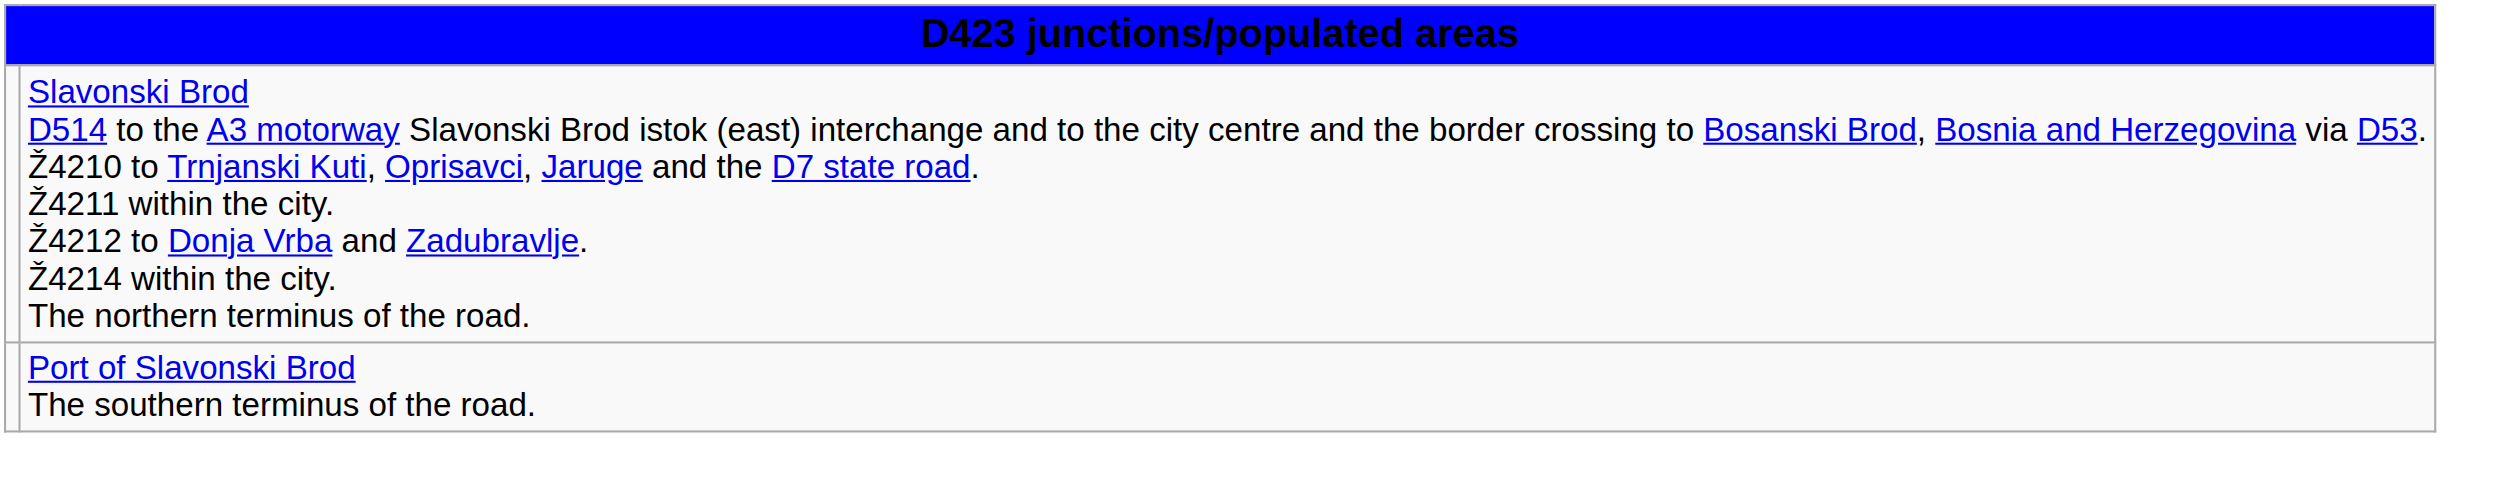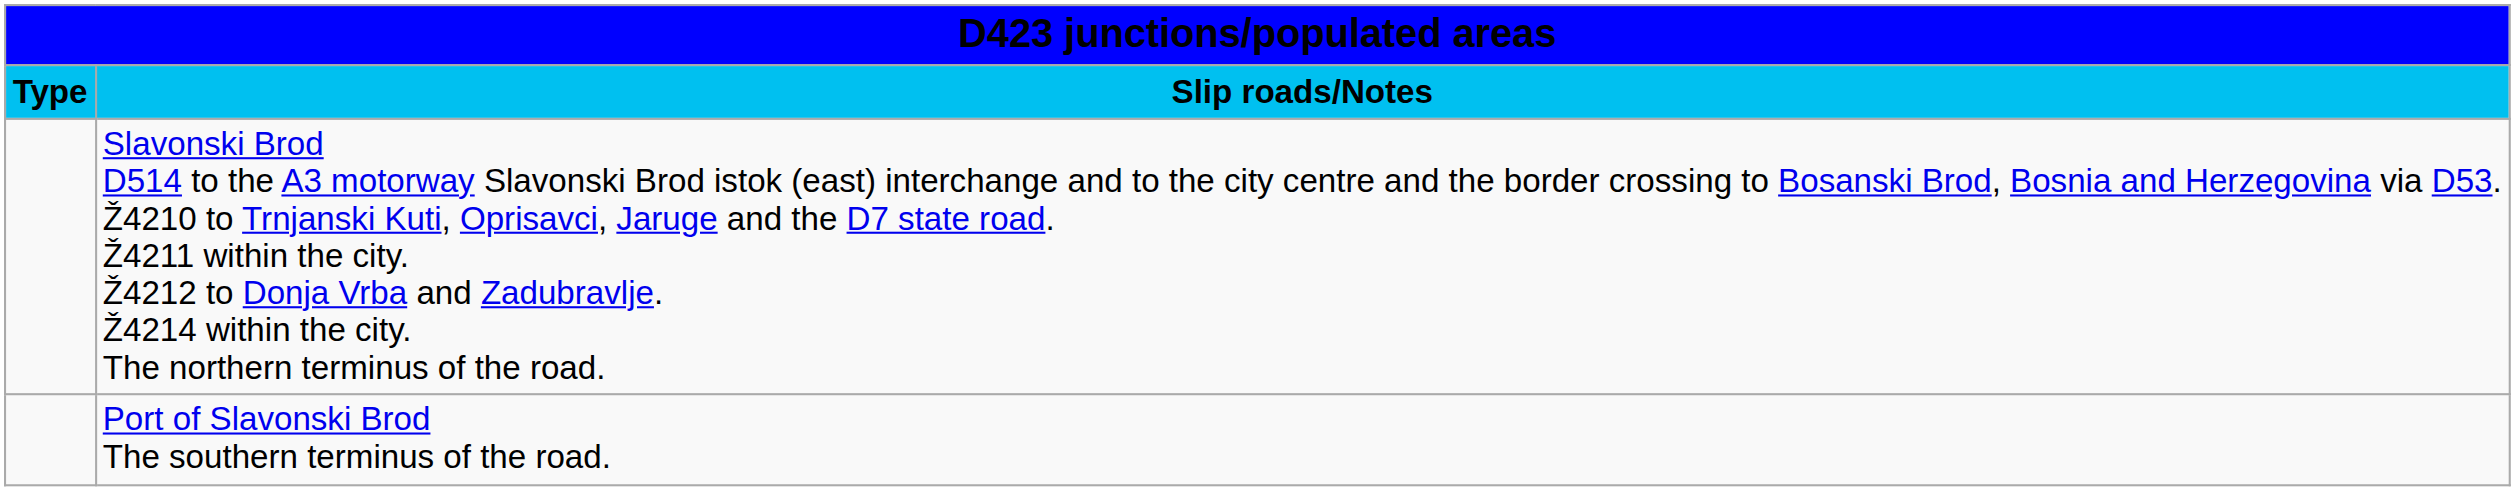 <table class="wikitable">
 <tr>
 <td colspan=2 bgcolor=blue align=center style=margin-top:15><span><big><strong>D423 junctions/populated areas</strong></big></span></td>
+</tr>
+<tr>
+<td align=center bgcolor=00c0f0><strong>Type</strong></td>
+<td align=center bgcolor=00c0f0><strong>Slip roads/Notes</strong></td>
 </tr>
 <tr>
 <td></td>
 <td><a href='#'>Slavonski Brod</a><br> <a href='#'>D514</a> to the <a href='#'>A3 motorway</a> Slavonski Brod istok (east) interchange and to the city centre and the border crossing to <a href='#'>Bosanski Brod</a>, <a href='#'>Bosnia and Herzegovina</a> via <a href='#'>D53</a>.<br>Ž4210 to <a href='#'>Trnjanski Kuti</a>, <a href='#'>Oprisavci</a>, <a href='#'>Jaruge</a> and the <a href='#'>D7 state road</a>.<br>Ž4211 within the city.<br>Ž4212 to <a href='#'>Donja Vrba</a> and <a href='#'>Zadubravlje</a>.<br>Ž4214 within the city.<br>The northern terminus of the road.</td>
 </tr>
 <tr>
 <td></td>
 <td><a href='#'>Port of Slavonski Brod</a><br>The southern terminus of the road.</td>
 </tr>
 </table>
